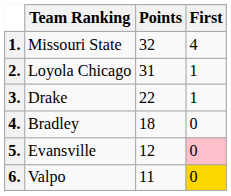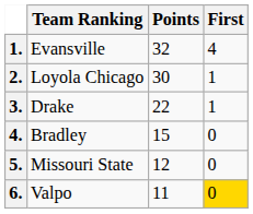 <table class="wikitable" style="white-space:nowrap; font-size:90%;">
 <tr>
 <td ! colspan=1 style="background:white; border-top-style:hidden; border-left-style:hidden;"></td>
 <th>Team Ranking</th>
 <th>Points</th>
 <th>First</th>
 </tr>
 <tr>
 <th>1.</th>
-<td>Missouri State</td>
+<td>Evansville</td>
 <td>32</td>
 <td>4</td>
 </tr>
 <tr>
 <th>2.</th>
 <td>Loyola Chicago</td>
-<td>31</td>
+<td>30</td>
 <td>1</td>
 </tr>
 <tr>
 <th>3.</th>
 <td>Drake</td>
 <td>22</td>
 <td>1</td>
 </tr>
 <tr>
 <th>4.</th>
 <td>Bradley</td>
-<td>18</td>
+<td>15</td>
 <td>0</td>
 </tr>
 <tr>
 <th>5.</th>
-<td>Evansville</td>
+<td>Missouri State</td>
 <td>12</td>
-<td style="background: pink;">0</td>
+<td>0</td>
 </tr>
 <tr>
 <th>6.</th>
 <td>Valpo</td>
 <td>11</td>
 <td style="background: gold;">0</td>
 </tr>
 </table>
